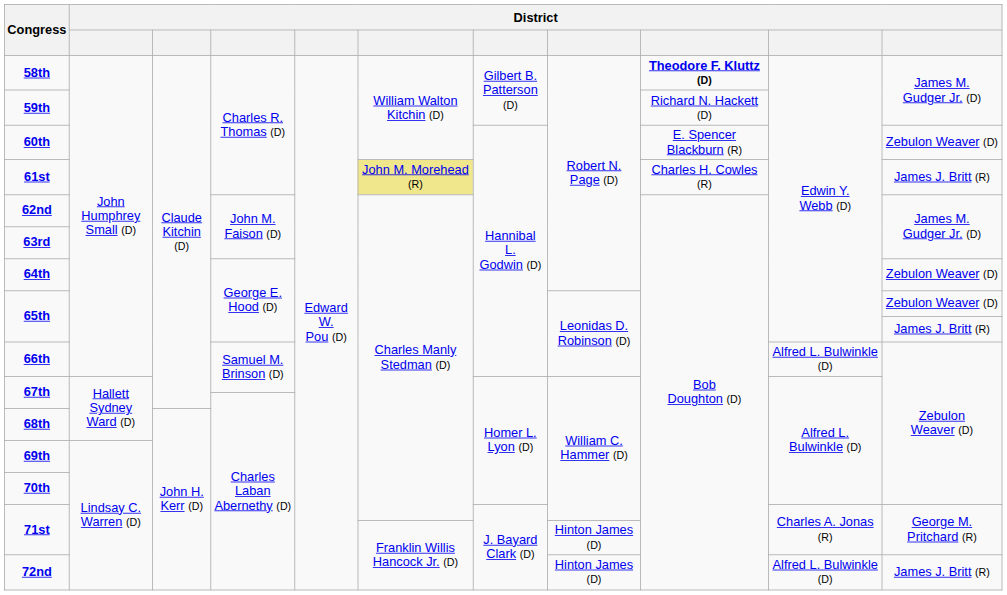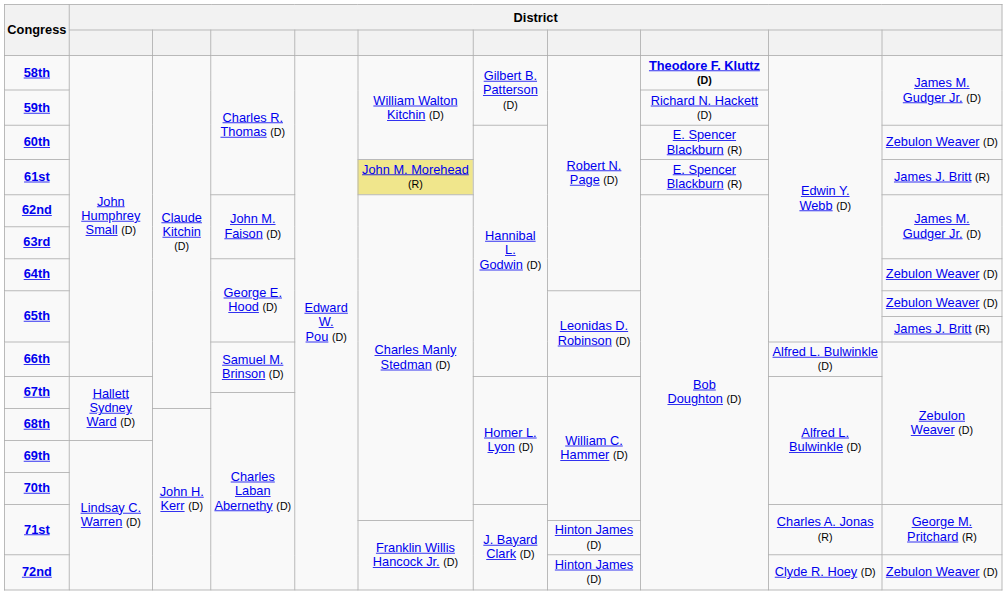 <table class=wikitable style="text-align:center">
 <tr style="height:2em">
 <th rowspan=2>Congress</th>
 <th colspan=10>District</th>
 </tr>
 <tr style="height:2em">
 <th></th>
 <th></th>
 <th></th>
 <th></th>
 <th></th>
 <th></th>
 <th></th>
 <th></th>
 <th></th>
 <th></th>
 </tr>
 <tr style="height:2.5em">
 <td><strong><a href='#'>58th</a></strong> </td>
 <td rowspan=10 ><a href='#'>John<br>Humphrey<br>Small</a> <small>(D)</small></td>
 <td rowspan=12 ><a href='#'>Claude<br>Kitchin</a> <small>(D)</small></td>
 <td rowspan=4 ><a href='#'>Charles R.<br>Thomas</a> <small>(D)</small></td>
 <td rowspan=18 ><a href='#'>Edward W.<br>Pou</a> <small>(D)</small></td>
 <td rowspan=3 ><a href='#'>William Walton<br>Kitchin</a> <small>(D)</small></td>
 <td rowspan=2 ><a href='#'>Gilbert B.<br>Patterson</a> <small>(D)</small></td>
 <td rowspan=7 ><a href='#'>Robert N.<br>Page</a> <small>(D)</small></td>
 <td><strong><a href='#'>Theodore F. Kluttz</a> <small>(D)</small></strong></td>
 <td rowspan=9 ><a href='#'>Edwin Y.<br>Webb</a> <small>(D)</small></td>
 <td rowspan=2 ><a href='#'>James M.<br>Gudger Jr.</a> <small>(D)</small></td>
 </tr>
 <tr style="height:2.5em">
 <td><strong><a href='#'>59th</a></strong> </td>
 <td><a href='#'>Richard N. Hackett</a> <small>(D)</small></td>
 </tr>
 <tr style="height:2.5em">
 <td><strong><a href='#'>60th</a></strong> </td>
 <td rowspan=8 ><a href='#'>Hannibal<br>L.<br>Godwin</a> <small>(D)</small></td>
 <td><a href='#'>E. Spencer Blackburn</a> <small>(R)</small></td>
 <td><a href='#'>Zebulon Weaver</a> <small>(D)</small></td>
 </tr>
 <tr style="height:2.5em">
 <td><strong><a href='#'>61st</a></strong> </td>
 <td style="background: khaki;"><a href='#'>John M. Morehead</a> <small>(R)</small></td>
-<td><a href='#'>Charles H. Cowles</a> <small>(R)</small></td>
+<td><a href='#'>E. Spencer Blackburn</a> <small>(R)</small></td>
 <td><a href='#'>James J. Britt</a> <small>(R)</small></td>
 </tr>
 <tr style="height:2.5em">
 <td><strong><a href='#'>62nd</a></strong> </td>
 <td rowspan=2 ><a href='#'>John M.<br>Faison</a> <small>(D)</small></td>
 <td rowspan=12 ><a href='#'>Charles Manly<br>Stedman</a> <small>(D)</small></td>
 <td rowspan=14 ><a href='#'>Bob<br>Doughton</a> <small>(D)</small></td>
 <td rowspan=2 ><a href='#'>James M.<br>Gudger Jr.</a> <small>(D)</small></td>
 </tr>
 <tr style="height:2.5em">
 <td><strong><a href='#'>63rd</a></strong> </td>
 </tr>
 <tr style="height:2.5em">
 <td><strong><a href='#'>64th</a></strong> </td>
 <td rowspan=3 ><a href='#'>George E.<br>Hood</a> <small>(D)</small></td>
 <td><a href='#'>Zebulon Weaver</a> <small>(D)</small></td>
 </tr>
 <tr style="height:2em">
 <td rowspan=2><strong><a href='#'>65th</a></strong> </td>
 <td rowspan=3 ><a href='#'>Leonidas D.<br>Robinson</a> <small>(D)</small></td>
 <td><a href='#'>Zebulon Weaver</a> <small>(D)</small></td>
 </tr>
 <tr style="height:2em">
 <td><a href='#'>James J. Britt</a> <small>(R)</small></td>
 </tr>
 <tr style="height:2.5em">
 <td><strong><a href='#'>66th</a></strong> </td>
 <td rowspan=2 ><a href='#'>Samuel M.<br>Brinson</a> <small>(D)</small></td>
 <td><a href='#'>Alfred L. Bulwinkle</a> <small>(D)</small></td>
 <td rowspan=6 ><a href='#'>Zebulon<br>Weaver</a> <small>(D)</small></td>
 </tr>
 <tr style="height:1.25em">
 <td rowspan=2><strong><a href='#'>67th</a></strong> </td>
 <td rowspan=3 ><a href='#'>Hallett Sydney<br>Ward</a> <small>(D)</small></td>
 <td rowspan=5 ><a href='#'>Homer L.<br>Lyon</a> <small>(D)</small></td>
 <td rowspan=6 ><a href='#'>William C.<br>Hammer</a> <small>(D)</small></td>
 <td rowspan=5 ><a href='#'>Alfred L.<br>Bulwinkle</a> <small>(D)</small></td>
 </tr>
 <tr style="height:1.25em">
 <td rowspan=7 ><a href='#'>Charles Laban<br>Abernethy</a> <small>(D)</small></td>
 </tr>
 <tr style="height:2.5em">
 <td><strong><a href='#'>68th</a></strong> </td>
 <td rowspan=6 ><a href='#'>John H.<br>Kerr</a> <small>(D)</small></td>
 </tr>
 <tr style="height:2.5em">
 <td><strong><a href='#'>69th</a></strong> </td>
 <td rowspan=5 ><a href='#'>Lindsay C.<br>Warren</a> <small>(D)</small></td>
 </tr>
 <tr style="height:2.5em">
 <td><strong><a href='#'>70th</a></strong> </td>
 </tr>
 <tr style="height:1.25em">
 <td rowspan=2><strong><a href='#'>71st</a></strong> </td>
 <td rowspan=3 ><a href='#'>J. Bayard<br>Clark</a> <small>(D)</small></td>
 <td rowspan=2 ><a href='#'>Charles A. Jonas</a> <small>(R)</small></td>
 <td rowspan=2 ><a href='#'>George M. Pritchard</a> <small>(R)</small></td>
 </tr>
 <tr style="height:2em">
 <td rowspan=2 ><a href='#'>Franklin Willis<br>Hancock Jr.</a> <small>(D)</small></td>
 <td><a href='#'>Hinton James</a> <small>(D)</small></td>
 </tr>
 <tr style="height:2.5em">
 <td><strong><a href='#'>72nd</a></strong> </td>
 <td><a href='#'>Hinton James</a> <small>(D)</small></td>
-<td><a href='#'>Alfred L. Bulwinkle</a> <small>(D)</small></td>
-<td><a href='#'>James J. Britt</a> <small>(R)</small></td>
+<td><a href='#'>Clyde R. Hoey</a> <small>(D)</small></td>
+<td><a href='#'>Zebulon Weaver</a> <small>(D)</small></td>
 </tr>
 </table>
